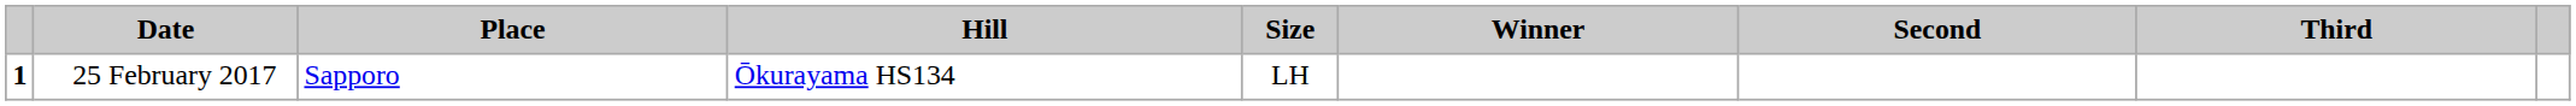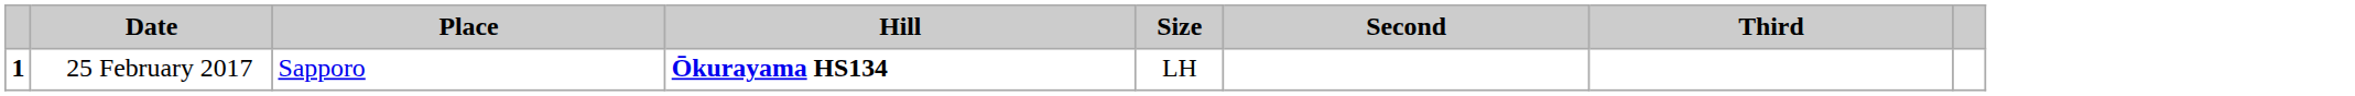 <table class="wikitable plainrowheaders" style="background:#fff; font-size:86%; line-height:16px; border:gray solid 1px; border-collapse:collapse;">
 <tr style="background:#ccc; text-align:center;">
 <th scope="col" style="background:#ccc; width=30 px;"></th>
 <th scope="col" style="background:#ccc; width:120px;">Date</th>
 <th scope="col" style="background:#ccc; width:200px;">Place</th>
 <th scope="col" style="background:#ccc; width:240px;">Hill</th>
 <th scope="col" style="background:#ccc; width:40px;">Size</th>
-<th scope="col" style="background:#ccc; width:185px;">Winner</th>
 <th scope="col" style="background:#ccc; width:185px;">Second</th>
 <th scope="col" style="background:#ccc; width:185px;">Third</th>
 <th scope="col" style="background:#ccc; width:10px;"></th>
 </tr>
 <tr>
 <td align=center><strong>1</strong></td>
 <td align=right>25 February 2017  </td>
 <td> <a href='#'>Sapporo</a></td>
-<td><a href='#'>Ōkurayama</a> HS134</td>
+<td><strong><a href='#'>Ōkurayama</a> HS134</strong></td>
 <td align=center>LH</td>
-<td></td>
 <td></td>
 <td></td>
 <td></td>
 </tr>
 </table>
